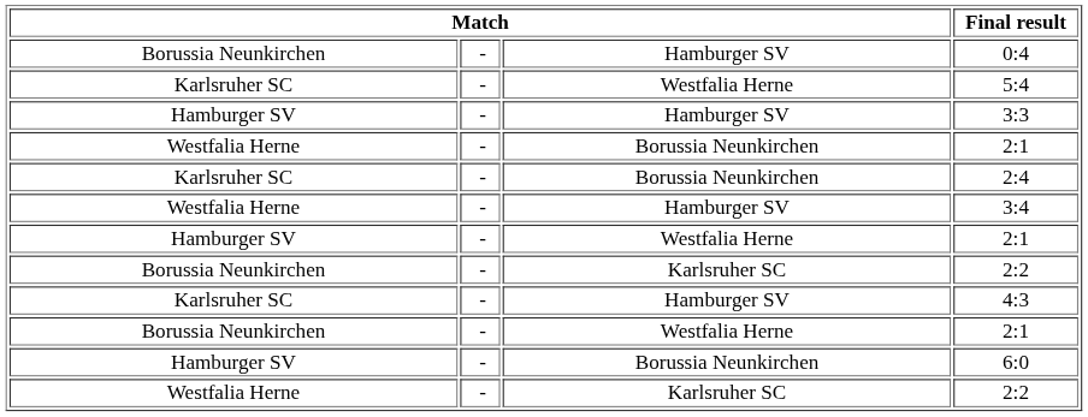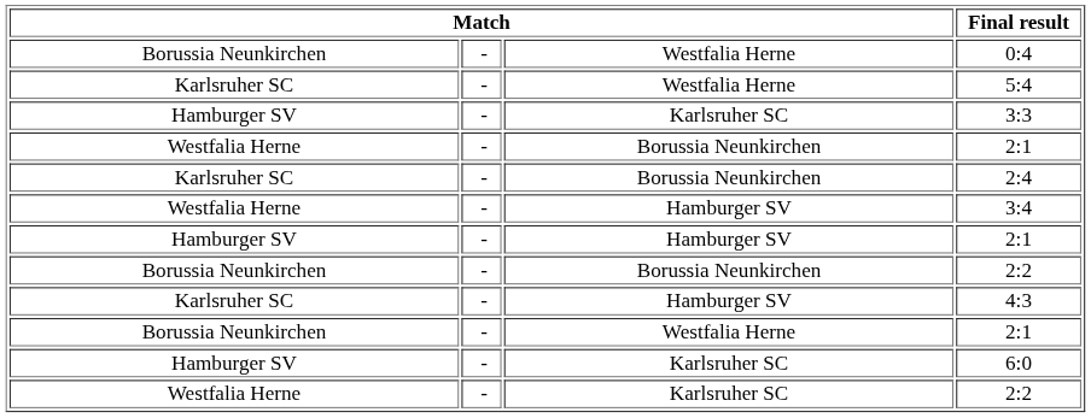 <table border=1 align="center">
 <tr align="center">
 <th colspan=3 width="75%">Match</th>
 <th colspan=2 width="10%">Final result</th>
 </tr>
 <tr align="center">
 <td>Borussia Neunkirchen</td>
 <td> -</td>
-<td>Hamburger SV</td>
+<td>Westfalia Herne</td>
 <td>0:4</td>
 </tr>
 <tr align="center">
 <td>Karlsruher SC</td>
 <td> -</td>
 <td>Westfalia Herne</td>
 <td>5:4</td>
 </tr>
 <tr align="center">
 <td>Hamburger SV</td>
 <td> -</td>
-<td>Hamburger SV</td>
+<td>Karlsruher SC</td>
 <td>3:3</td>
 </tr>
 <tr align="center">
 <td>Westfalia Herne</td>
 <td> -</td>
 <td>Borussia Neunkirchen</td>
 <td>2:1</td>
 </tr>
 <tr align="center">
 <td>Karlsruher SC</td>
 <td> -</td>
 <td>Borussia Neunkirchen</td>
 <td>2:4</td>
 </tr>
 <tr align="center">
 <td>Westfalia Herne</td>
 <td> -</td>
 <td>Hamburger SV</td>
 <td>3:4</td>
 </tr>
 <tr align="center">
 <td>Hamburger SV</td>
 <td> -</td>
-<td>Westfalia Herne</td>
+<td>Hamburger SV</td>
 <td>2:1</td>
 </tr>
 <tr align="center">
 <td>Borussia Neunkirchen</td>
 <td> -</td>
-<td>Karlsruher SC</td>
+<td>Borussia Neunkirchen</td>
 <td>2:2</td>
 </tr>
 <tr align="center">
 <td>Karlsruher SC</td>
 <td> -</td>
 <td>Hamburger SV</td>
 <td>4:3</td>
 </tr>
 <tr align="center">
 <td>Borussia Neunkirchen</td>
 <td> -</td>
 <td>Westfalia Herne</td>
 <td>2:1</td>
 </tr>
 <tr align="center">
 <td>Hamburger SV</td>
 <td> -</td>
-<td>Borussia Neunkirchen</td>
+<td>Karlsruher SC</td>
 <td>6:0</td>
 </tr>
 <tr align="center">
 <td>Westfalia Herne</td>
 <td> -</td>
 <td>Karlsruher SC</td>
 <td>2:2</td>
 </tr>
 </table>
